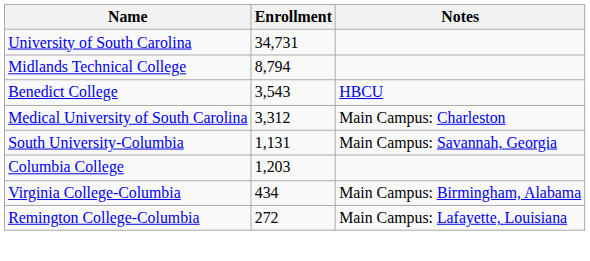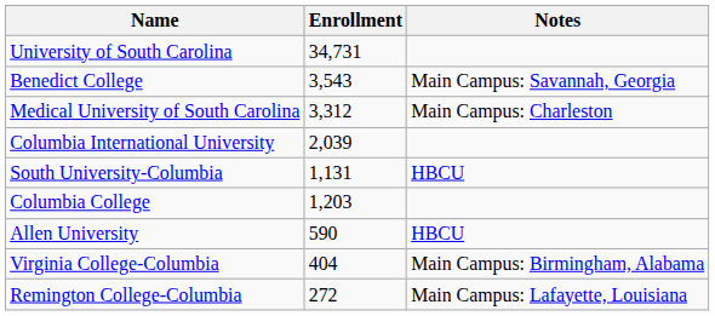 <table class="wikitable sortable">
 <tr>
 <th>Name</th>
 <th>Enrollment</th>
 <th>Notes</th>
 </tr>
 <tr>
 <td><a href='#'>University of South Carolina</a></td>
 <td>34,731</td>
 <td></td>
 </tr>
 <tr>
-<td><a href='#'>Midlands Technical College</a></td>
-<td>8,794</td>
-<td></td>
-</tr>
-<tr>
 <td><a href='#'>Benedict College</a></td>
 <td>3,543</td>
-<td><a href='#'>HBCU</a></td>
+<td>Main Campus: <a href='#'>Savannah, Georgia</a></td>
 </tr>
 <tr>
 <td><a href='#'>Medical University of South Carolina</a></td>
 <td>3,312</td>
 <td>Main Campus: <a href='#'>Charleston</a></td>
 </tr>
 <tr>
+<td><a href='#'>Columbia International University</a></td>
+<td>2,039</td>
+<td></td>
+</tr>
+<tr>
 <td><a href='#'>South University-Columbia</a></td>
 <td>1,131</td>
-<td>Main Campus: <a href='#'>Savannah, Georgia</a></td>
+<td><a href='#'>HBCU</a></td>
 </tr>
 <tr>
 <td><a href='#'>Columbia College</a></td>
 <td>1,203</td>
 <td></td>
 </tr>
 <tr>
+<td><a href='#'>Allen University</a></td>
+<td>590</td>
+<td><a href='#'>HBCU</a></td>
+</tr>
+<tr>
 <td><a href='#'>Virginia College-Columbia</a></td>
-<td>434</td>
+<td>404</td>
 <td>Main Campus: <a href='#'>Birmingham, Alabama</a></td>
 </tr>
 <tr>
 <td><a href='#'>Remington College-Columbia</a></td>
 <td>272</td>
 <td>Main Campus: <a href='#'>Lafayette, Louisiana</a></td>
 </tr>
 </table>
